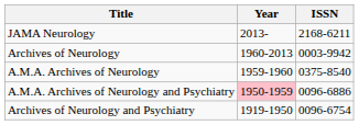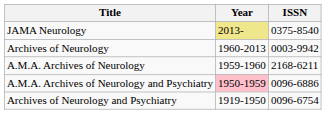 <table class="wikitable sortable">
 <tr>
 <th>Title</th>
 <th>Year</th>
 <th>ISSN</th>
 </tr>
 <tr>
 <td>JAMA Neurology</td>
-<td>2013-</td>
-<td>2168-6211</td>
+<td style="background: khaki;">2013-</td>
+<td>0375-8540</td>
 </tr>
 <tr>
 <td>Archives of Neurology</td>
 <td>1960-2013</td>
 <td>0003-9942</td>
 </tr>
 <tr>
 <td>A.M.A. Archives of Neurology</td>
 <td>1959-1960</td>
-<td>0375-8540</td>
+<td>2168-6211</td>
 </tr>
 <tr>
 <td>A.M.A. Archives of Neurology and Psychiatry</td>
 <td style="background: pink;">1950-1959</td>
 <td>0096-6886</td>
 </tr>
 <tr>
 <td>Archives of Neurology and Psychiatry</td>
 <td>1919-1950</td>
 <td>0096-6754</td>
 </tr>
 </table>
